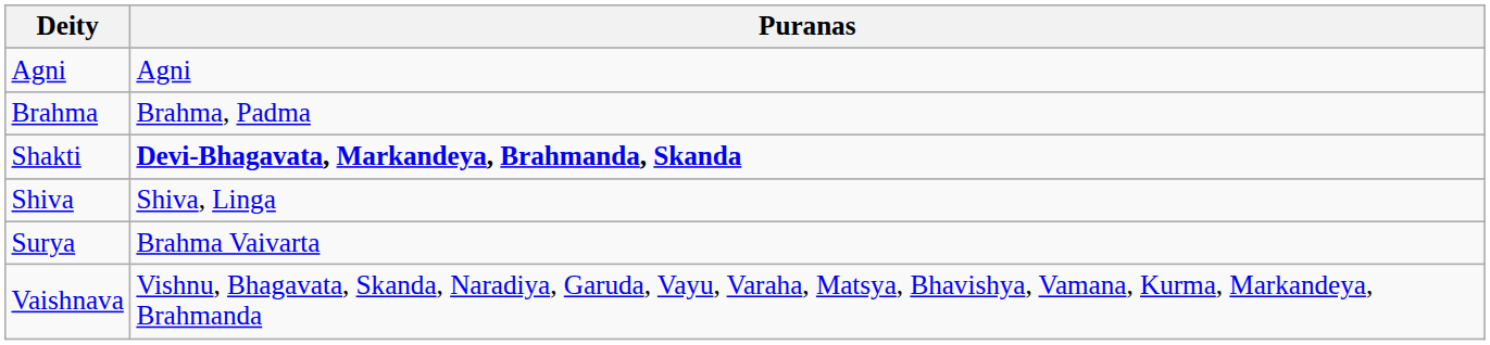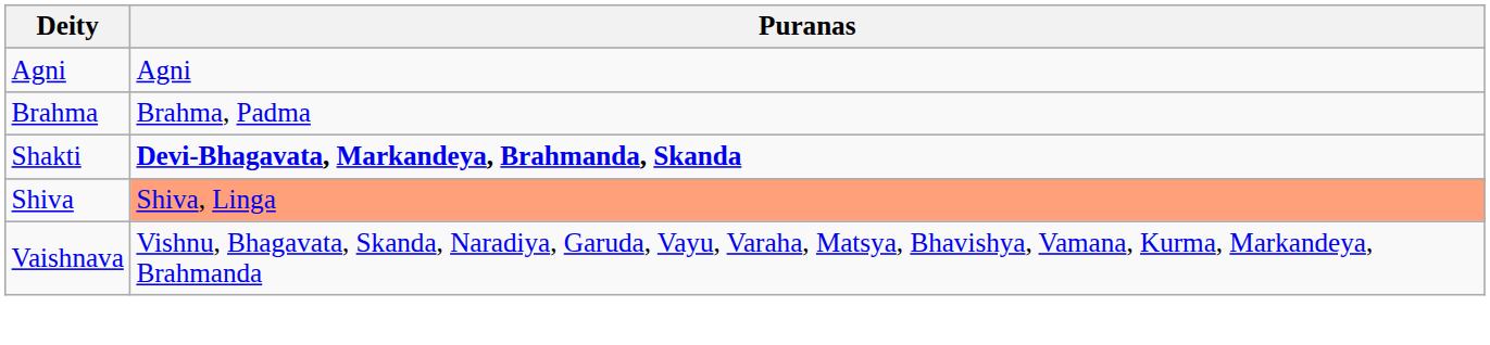 <table class="wikitable">
 <tr>
 <th>Deity</th>
 <th>Puranas</th>
 </tr>
 <tr>
 <td><a href='#'>Agni</a></td>
 <td><a href='#'>Agni</a></td>
 </tr>
 <tr>
 <td><a href='#'>Brahma</a></td>
 <td><a href='#'>Brahma</a>, <a href='#'>Padma</a></td>
 </tr>
 <tr>
 <td><a href='#'>Shakti</a></td>
 <td><strong><a href='#'>Devi-Bhagavata</a>, <a href='#'>Markandeya</a>, <a href='#'>Brahmanda</a>, <a href='#'>Skanda</a></strong></td>
 </tr>
 <tr>
 <td><a href='#'>Shiva</a></td>
-<td><a href='#'>Shiva</a>, <a href='#'>Linga</a></td>
-</tr>
-<tr>
-<td><a href='#'>Surya</a></td>
-<td><a href='#'>Brahma Vaivarta</a></td>
+<td style="background: lightsalmon;"><a href='#'>Shiva</a>, <a href='#'>Linga</a></td>
 </tr>
 <tr>
 <td><a href='#'>Vaishnava</a></td>
 <td><a href='#'>Vishnu</a>, <a href='#'>Bhagavata</a>, <a href='#'>Skanda</a>, <a href='#'>Naradiya</a>, <a href='#'>Garuda</a>, <a href='#'>Vayu</a>, <a href='#'>Varaha</a>, <a href='#'>Matsya</a>, <a href='#'>Bhavishya</a>, <a href='#'>Vamana</a>, <a href='#'>Kurma</a>, <a href='#'>Markandeya</a>, <a href='#'>Brahmanda</a></td>
 </tr>
 </table>
